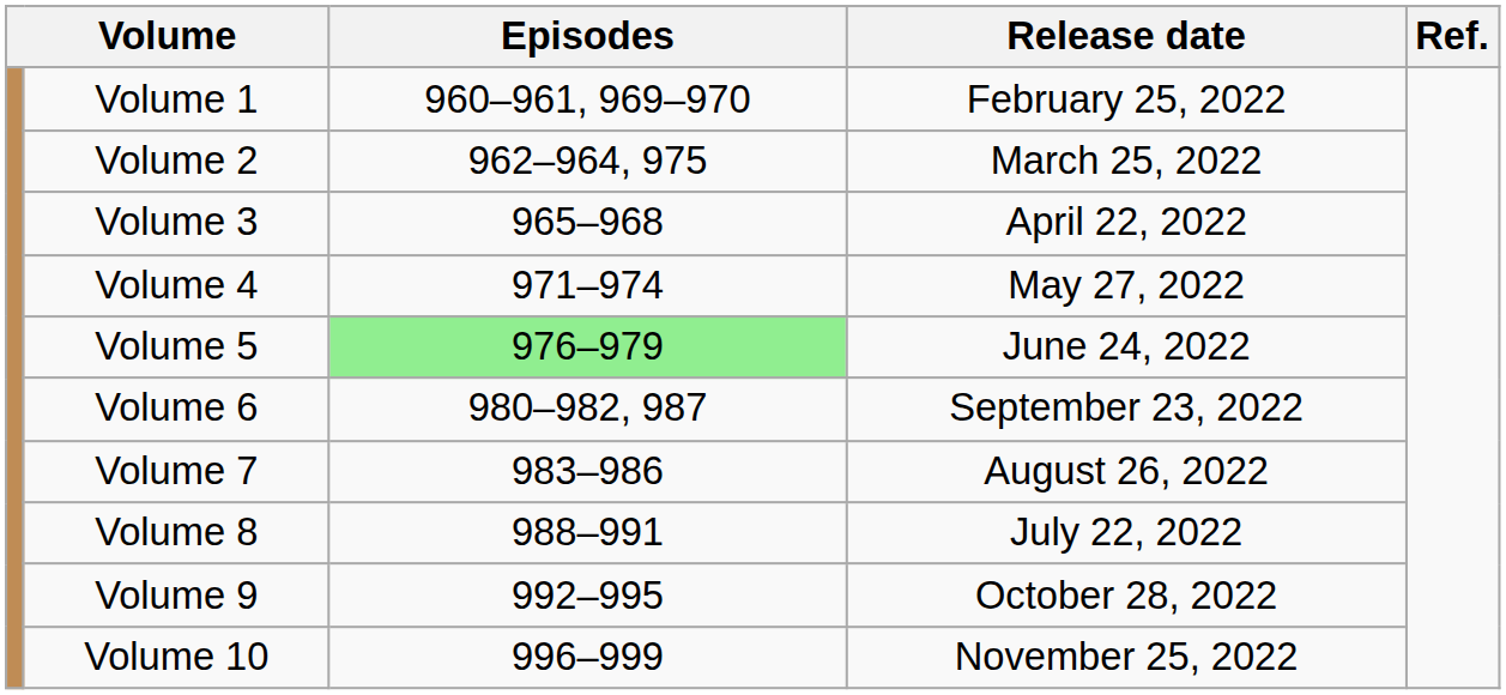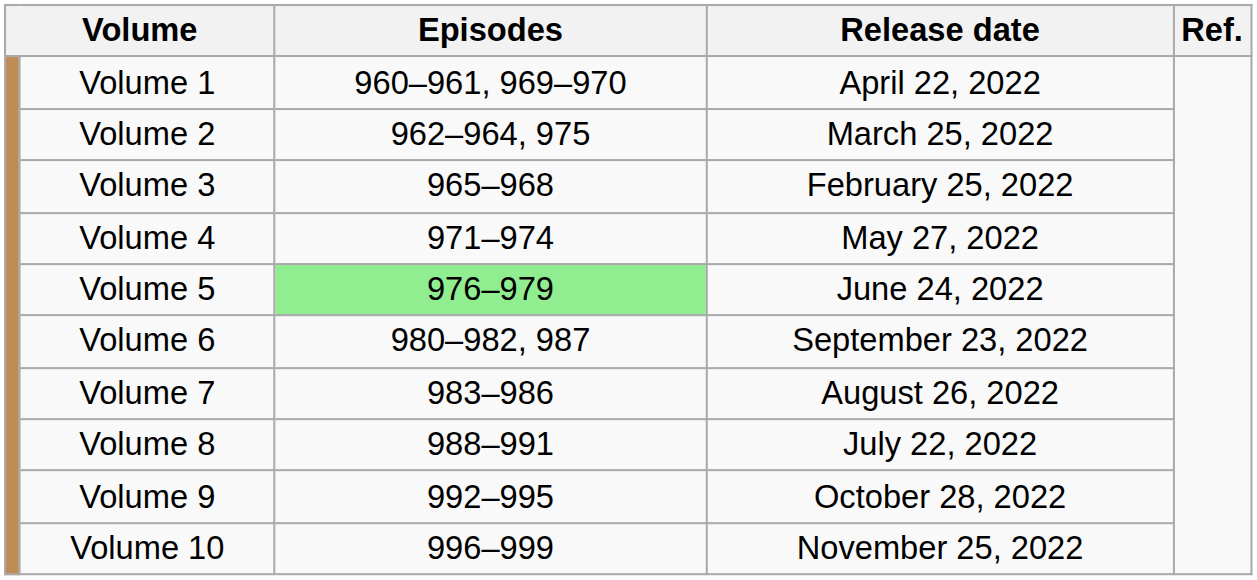 <table class="wikitable" style="text-align: center; width: 98%;">
 <tr>
 <th colspan="2" scope="column">Volume</th>
 <th scope="column">Episodes</th>
 <th scope="column">Release date</th>
 <th scope="column" width="5%">Ref.</th>
 </tr>
 <tr>
 <td rowspan="10" width="1%" style="background: #BF8C55;"></td>
 <td>Volume 1</td>
 <td>960–961, 969–970</td>
-<td>February 25, 2022</td>
+<td>April 22, 2022</td>
 <td rowspan="10"></td>
 </tr>
 <tr>
 <td>Volume 2</td>
 <td>962–964, 975</td>
 <td>March 25, 2022</td>
 </tr>
 <tr>
 <td>Volume 3</td>
 <td>965–968</td>
-<td>April 22, 2022</td>
+<td>February 25, 2022</td>
 </tr>
 <tr>
 <td>Volume 4</td>
 <td>971–974</td>
 <td>May 27, 2022</td>
 </tr>
 <tr>
 <td>Volume 5</td>
 <td style="background: lightgreen;">976–979</td>
 <td>June 24, 2022</td>
 </tr>
 <tr>
 <td>Volume 6</td>
 <td>980–982, 987</td>
 <td>September 23, 2022</td>
 </tr>
 <tr>
 <td>Volume 7</td>
 <td>983–986</td>
 <td>August 26, 2022</td>
 </tr>
 <tr>
 <td>Volume 8</td>
 <td>988–991</td>
 <td>July 22, 2022</td>
 </tr>
 <tr>
 <td>Volume 9</td>
 <td>992–995</td>
 <td>October 28, 2022</td>
 </tr>
 <tr>
 <td>Volume 10</td>
 <td>996–999</td>
 <td>November 25, 2022</td>
 </tr>
 </table>
